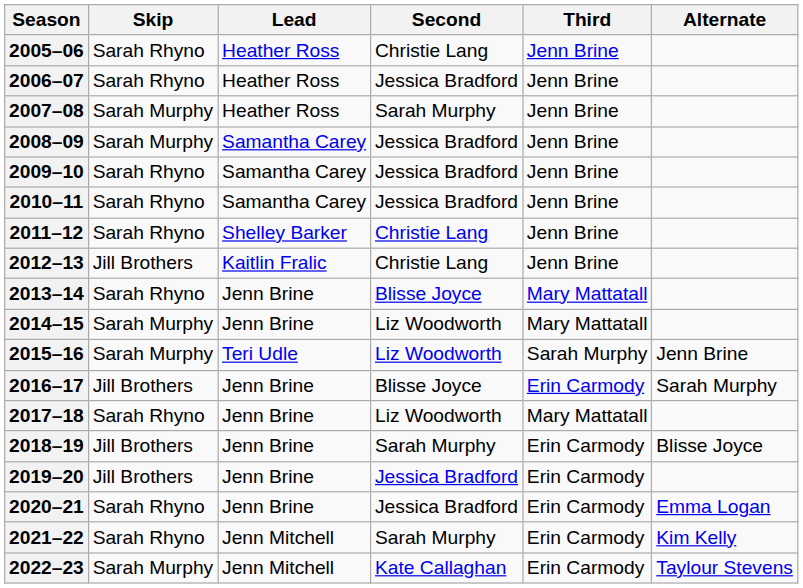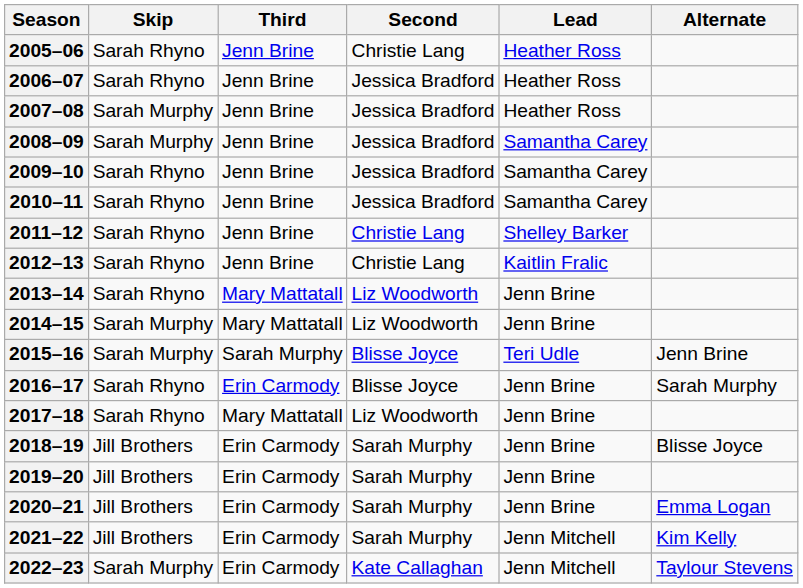 <table class="wikitable">
 <tr>
 <th scope="col">Season</th>
 <th scope="col">Skip</th>
+<th scope="col">Third</th>
+<th scope="col">Second</th>
 <th scope="col">Lead</th>
-<th scope="col">Second</th>
-<th scope="col">Third</th>
 <th scope="col">Alternate</th>
 </tr>
 <tr>
 <th scope="row">2005–06</th>
 <td>Sarah Rhyno</td>
+<td><a href='#'>Jenn Brine</a></td>
+<td>Christie Lang</td>
 <td><a href='#'>Heather Ross</a></td>
-<td>Christie Lang</td>
-<td><a href='#'>Jenn Brine</a></td>
 <td></td>
 </tr>
 <tr>
 <th scope="row">2006–07</th>
 <td>Sarah Rhyno</td>
+<td>Jenn Brine</td>
+<td>Jessica Bradford</td>
 <td>Heather Ross</td>
-<td>Jessica Bradford</td>
-<td>Jenn Brine</td>
 <td></td>
 </tr>
 <tr>
 <th scope="row">2007–08</th>
 <td>Sarah Murphy</td>
+<td>Jenn Brine</td>
+<td>Jessica Bradford</td>
 <td>Heather Ross</td>
+<td></td>
+</tr>
+<tr>
+<th scope="row">2008–09</th>
+<td>Sarah Murphy</td>
+<td>Jenn Brine</td>
+<td>Jessica Bradford</td>
+<td><a href='#'>Samantha Carey</a></td>
+<td></td>
+</tr>
+<tr>
+<th scope="row">2009–10</th>
+<td>Sarah Rhyno</td>
+<td>Jenn Brine</td>
+<td>Jessica Bradford</td>
+<td>Samantha Carey</td>
+<td></td>
+</tr>
+<tr>
+<th scope="row">2010–11</th>
+<td>Sarah Rhyno</td>
+<td>Jenn Brine</td>
+<td>Jessica Bradford</td>
+<td>Samantha Carey</td>
+<td></td>
+</tr>
+<tr>
+<th scope="row">2011–12</th>
+<td>Sarah Rhyno</td>
+<td>Jenn Brine</td>
+<td><a href='#'>Christie Lang</a></td>
+<td><a href='#'>Shelley Barker</a></td>
+<td></td>
+</tr>
+<tr>
+<th scope="row">2012–13</th>
+<td>Sarah Rhyno</td>
+<td>Jenn Brine</td>
+<td>Christie Lang</td>
+<td><a href='#'>Kaitlin Fralic</a></td>
+<td></td>
+</tr>
+<tr>
+<th scope="row">2013–14</th>
+<td>Sarah Rhyno</td>
+<td><a href='#'>Mary Mattatall</a></td>
+<td><a href='#'>Liz Woodworth</a></td>
+<td>Jenn Brine</td>
+<td></td>
+</tr>
+<tr>
+<th scope="row">2014–15</th>
+<td>Sarah Murphy</td>
+<td>Mary Mattatall</td>
+<td>Liz Woodworth</td>
+<td>Jenn Brine</td>
+<td></td>
+</tr>
+<tr>
+<th scope="row">2015–16</th>
+<td>Sarah Murphy</td>
+<td>Sarah Murphy</td>
+<td><a href='#'>Blisse Joyce</a></td>
+<td><a href='#'>Teri Udle</a></td>
+<td>Jenn Brine</td>
+</tr>
+<tr>
+<th scope="row">2016–17</th>
+<td>Sarah Rhyno</td>
+<td><a href='#'>Erin Carmody</a></td>
+<td>Blisse Joyce</td>
+<td>Jenn Brine</td>
+<td>Sarah Murphy</td>
+</tr>
+<tr>
+<th scope="row">2017–18</th>
+<td>Sarah Rhyno</td>
+<td>Mary Mattatall</td>
+<td>Liz Woodworth</td>
+<td>Jenn Brine</td>
+<td></td>
+</tr>
+<tr>
+<th scope="row">2018–19</th>
+<td>Jill Brothers</td>
+<td>Erin Carmody</td>
+<td>Sarah Murphy</td>
+<td>Jenn Brine</td>
+<td>Blisse Joyce</td>
+</tr>
+<tr>
+<th scope="row">2019–20</th>
+<td>Jill Brothers</td>
+<td>Erin Carmody</td>
 <td>Sarah Murphy</td>
 <td>Jenn Brine</td>
 <td></td>
 </tr>
 <tr>
-<th scope="row">2008–09</th>
-<td>Sarah Murphy</td>
-<td><a href='#'>Samantha Carey</a></td>
-<td>Jessica Bradford</td>
-<td>Jenn Brine</td>
-<td></td>
-</tr>
-<tr>
-<th scope="row">2009–10</th>
-<td>Sarah Rhyno</td>
-<td>Samantha Carey</td>
-<td>Jessica Bradford</td>
-<td>Jenn Brine</td>
-<td></td>
-</tr>
-<tr>
-<th scope="row">2010–11</th>
-<td>Sarah Rhyno</td>
-<td>Samantha Carey</td>
-<td>Jessica Bradford</td>
-<td>Jenn Brine</td>
-<td></td>
-</tr>
-<tr>
-<th scope="row">2011–12</th>
-<td>Sarah Rhyno</td>
-<td><a href='#'>Shelley Barker</a></td>
-<td><a href='#'>Christie Lang</a></td>
-<td>Jenn Brine</td>
-<td></td>
-</tr>
-<tr>
-<th scope="row">2012–13</th>
+<th scope="row">2020–21</th>
 <td>Jill Brothers</td>
-<td><a href='#'>Kaitlin Fralic</a></td>
-<td>Christie Lang</td>
-<td>Jenn Brine</td>
-<td></td>
-</tr>
-<tr>
-<th scope="row">2013–14</th>
-<td>Sarah Rhyno</td>
-<td>Jenn Brine</td>
-<td><a href='#'>Blisse Joyce</a></td>
-<td><a href='#'>Mary Mattatall</a></td>
-<td></td>
-</tr>
-<tr>
-<th scope="row">2014–15</th>
+<td>Erin Carmody</td>
 <td>Sarah Murphy</td>
 <td>Jenn Brine</td>
-<td>Liz Woodworth</td>
-<td>Mary Mattatall</td>
-<td></td>
-</tr>
-<tr>
-<th scope="row">2015–16</th>
-<td>Sarah Murphy</td>
-<td><a href='#'>Teri Udle</a></td>
-<td><a href='#'>Liz Woodworth</a></td>
-<td>Sarah Murphy</td>
-<td>Jenn Brine</td>
-</tr>
-<tr>
-<th scope="row">2016–17</th>
-<td>Jill Brothers</td>
-<td>Jenn Brine</td>
-<td>Blisse Joyce</td>
-<td><a href='#'>Erin Carmody</a></td>
-<td>Sarah Murphy</td>
-</tr>
-<tr>
-<th scope="row">2017–18</th>
-<td>Sarah Rhyno</td>
-<td>Jenn Brine</td>
-<td>Liz Woodworth</td>
-<td>Mary Mattatall</td>
-<td></td>
-</tr>
-<tr>
-<th scope="row">2018–19</th>
-<td>Jill Brothers</td>
-<td>Jenn Brine</td>
-<td>Sarah Murphy</td>
-<td>Erin Carmody</td>
-<td>Blisse Joyce</td>
-</tr>
-<tr>
-<th scope="row">2019–20</th>
-<td>Jill Brothers</td>
-<td>Jenn Brine</td>
-<td><a href='#'>Jessica Bradford</a></td>
-<td>Erin Carmody</td>
-<td></td>
-</tr>
-<tr>
-<th scope="row">2020–21</th>
-<td>Sarah Rhyno</td>
-<td>Jenn Brine</td>
-<td>Jessica Bradford</td>
-<td>Erin Carmody</td>
 <td><a href='#'>Emma Logan</a></td>
 </tr>
 <tr>
 <th scope="row">2021–22</th>
-<td>Sarah Rhyno</td>
+<td>Jill Brothers</td>
+<td>Erin Carmody</td>
+<td>Sarah Murphy</td>
 <td>Jenn Mitchell</td>
-<td>Sarah Murphy</td>
-<td>Erin Carmody</td>
 <td><a href='#'>Kim Kelly</a></td>
 </tr>
 <tr>
 <th scope="row">2022–23</th>
 <td>Sarah Murphy</td>
+<td>Erin Carmody</td>
+<td><a href='#'>Kate Callaghan</a></td>
 <td>Jenn Mitchell</td>
-<td><a href='#'>Kate Callaghan</a></td>
-<td>Erin Carmody</td>
 <td><a href='#'>Taylour Stevens</a></td>
 </tr>
 </table>
